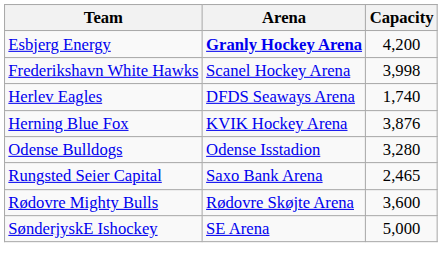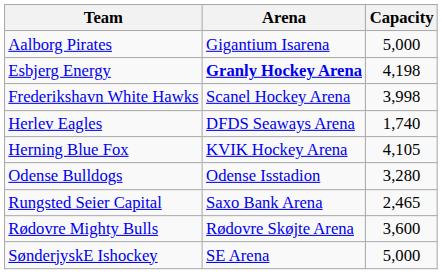 <table class="wikitable">
 <tr>
 <th>Team</th>
 <th>Arena</th>
 <th>Capacity</th>
 </tr>
 <tr>
+<td><a href='#'>Aalborg Pirates</a></td>
+<td><a href='#'>Gigantium Isarena</a></td>
+<td style="text-align:center;">5,000</td>
+</tr>
+<tr>
 <td><a href='#'>Esbjerg Energy</a></td>
 <td><strong><a href='#'>Granly Hockey Arena</a></strong></td>
-<td style="text-align:center;">4,200</td>
+<td style="text-align:center;">4,198</td>
 </tr>
 <tr>
 <td><a href='#'>Frederikshavn White Hawks</a></td>
 <td><a href='#'>Scanel Hockey Arena</a></td>
 <td style="text-align:center;">3,998</td>
 </tr>
 <tr>
 <td><a href='#'>Herlev Eagles</a></td>
 <td><a href='#'>DFDS Seaways Arena</a></td>
 <td style="text-align:center;">1,740</td>
 </tr>
 <tr>
 <td><a href='#'>Herning Blue Fox</a></td>
 <td><a href='#'>KVIK Hockey Arena</a></td>
-<td style="text-align:center;">3,876</td>
+<td style="text-align:center;">4,105</td>
 </tr>
 <tr>
 <td><a href='#'>Odense Bulldogs</a></td>
 <td><a href='#'>Odense Isstadion</a></td>
 <td style="text-align:center;">3,280</td>
 </tr>
 <tr>
 <td><a href='#'>Rungsted Seier Capital</a></td>
 <td><a href='#'>Saxo Bank Arena</a></td>
 <td style="text-align:center;">2,465</td>
 </tr>
 <tr>
 <td><a href='#'>Rødovre Mighty Bulls</a></td>
 <td><a href='#'>Rødovre Skøjte Arena</a></td>
 <td style="text-align:center;">3,600</td>
 </tr>
 <tr>
 <td><a href='#'>SønderjyskE Ishockey</a></td>
 <td><a href='#'>SE Arena</a></td>
 <td style="text-align:center;">5,000</td>
 </tr>
 </table>
